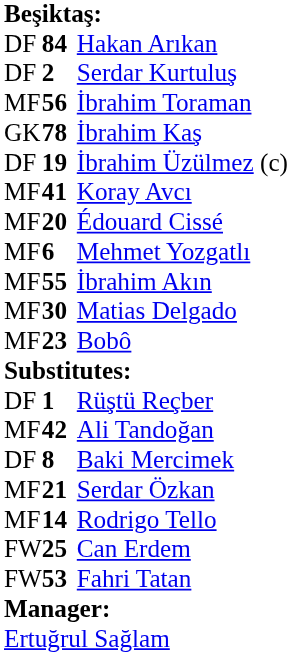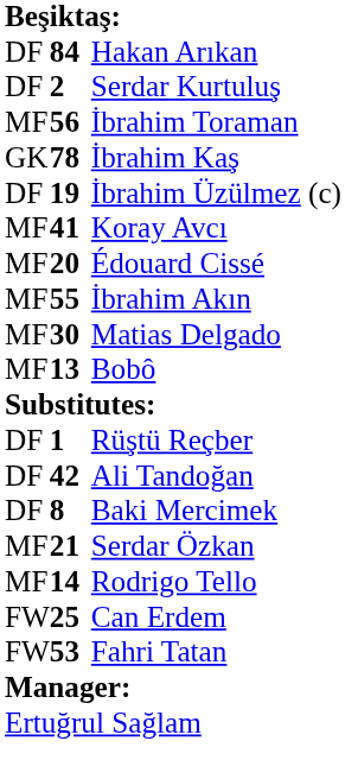 <table style="font-size: 90%" cellspacing="0" cellpadding="0" align=center>
 <tr>
 <td colspan="4"><strong>Beşiktaş:</strong></td>
 </tr>
 <tr>
 <th width=20></th>
 <th width=20></th>
 </tr>
 <tr>
 <td>DF</td>
 <td><strong>84</strong></td>
 <td> <a href='#'>Hakan Arıkan</a></td>
 </tr>
 <tr>
 <td>DF</td>
 <td><strong>2</strong></td>
 <td> <a href='#'>Serdar Kurtuluş</a></td>
 </tr>
 <tr>
 <td>MF</td>
 <td><strong>56</strong></td>
 <td> <a href='#'>İbrahim Toraman</a></td>
 <td></td>
 </tr>
 <tr>
 <td>GK</td>
 <td><strong>78</strong></td>
 <td> <a href='#'>İbrahim Kaş</a></td>
 </tr>
 <tr>
 <td>DF</td>
 <td><strong>19</strong></td>
 <td> <a href='#'>İbrahim Üzülmez</a> (c)</td>
 <td></td>
 </tr>
 <tr>
 <td>MF</td>
 <td><strong>41</strong></td>
 <td> <a href='#'>Koray Avcı</a></td>
 <td></td>
 <td></td>
 </tr>
 <tr>
 <td>MF</td>
 <td><strong>20</strong></td>
 <td> <a href='#'>Édouard Cissé</a></td>
 </tr>
 <tr>
 <td>MF</td>
-<td><strong>6</strong></td>
-<td> <a href='#'>Mehmet Yozgatlı</a></td>
-<td></td>
-<td></td>
-</tr>
-<tr>
-<td>MF</td>
 <td><strong>55</strong></td>
 <td> <a href='#'>İbrahim Akın</a></td>
 <td></td>
 <td></td>
 </tr>
 <tr>
 <td>MF</td>
 <td><strong>30</strong></td>
 <td> <a href='#'>Matias Delgado</a></td>
 </tr>
 <tr>
 <td>MF</td>
-<td><strong>23</strong></td>
+<td><strong>13</strong></td>
 <td> <a href='#'>Bobô</a></td>
 <td></td>
 </tr>
 <tr>
 <td colspan=3><strong>Substitutes:</strong></td>
 </tr>
 <tr>
 <td>DF</td>
 <td><strong>1</strong></td>
 <td> <a href='#'>Rüştü Reçber</a></td>
 </tr>
 <tr>
-<td>MF</td>
+<td>DF</td>
 <td><strong>42</strong></td>
 <td> <a href='#'>Ali Tandoğan</a></td>
 </tr>
 <tr>
 <td>DF</td>
 <td><strong>8</strong></td>
 <td> <a href='#'>Baki Mercimek</a></td>
 </tr>
 <tr>
 <td>MF</td>
 <td><strong>21</strong></td>
 <td> <a href='#'>Serdar Özkan</a></td>
 <td></td>
 <td></td>
 </tr>
 <tr>
 <td>MF</td>
 <td><strong>14</strong></td>
 <td> <a href='#'>Rodrigo Tello</a></td>
 <td></td>
 <td></td>
 </tr>
 <tr>
 <td>FW</td>
 <td><strong>25</strong></td>
 <td> <a href='#'>Can Erdem</a></td>
 <td></td>
 <td></td>
 </tr>
 <tr>
 <td>FW</td>
 <td><strong>53</strong></td>
 <td> <a href='#'>Fahri Tatan</a></td>
 </tr>
 <tr>
 <td colspan=3><strong>Manager:</strong></td>
 </tr>
 <tr>
 <td colspan=4> <a href='#'>Ertuğrul Sağlam</a></td>
 </tr>
 </table>
